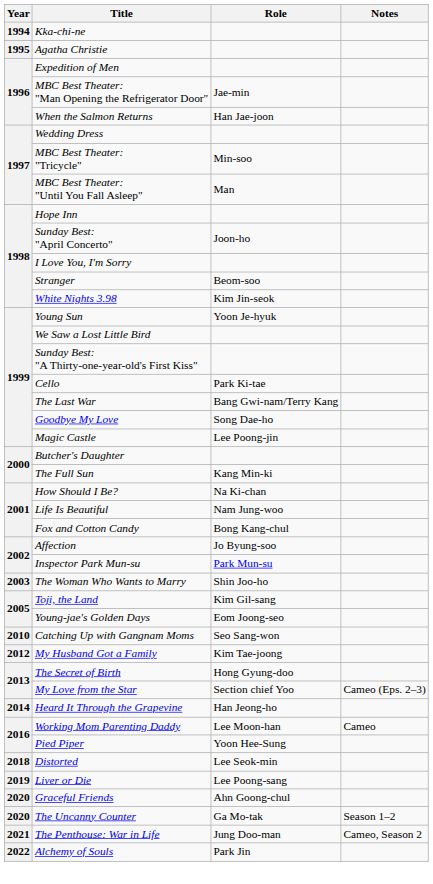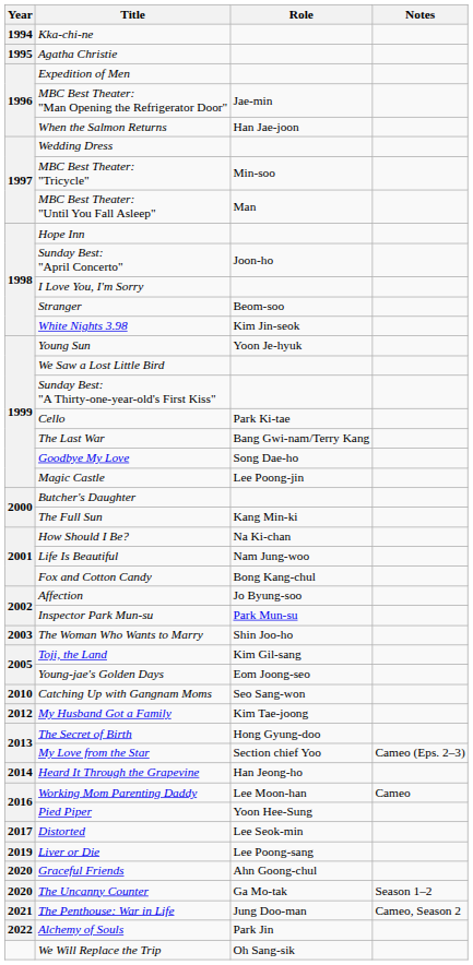 <table class="wikitable plainrowheaders">
 <tr>
 <th scope="col">Year</th>
 <th scope="col">Title</th>
 <th scope="col">Role</th>
 <th scope="col">Notes</th>
 </tr>
 <tr>
 <th scope="row">1994</th>
 <td><em>Kka-chi-ne</em></td>
 <td></td>
 <td></td>
 </tr>
 <tr>
 <th scope="row">1995</th>
 <td><em>Agatha Christie</em></td>
 <td></td>
 <td></td>
 </tr>
 <tr>
 <th scope="row" rowspan="3">1996</th>
 <td><em>Expedition of Men</em></td>
 <td></td>
 <td></td>
 </tr>
 <tr>
 <td><em>MBC Best Theater:</em> <br> "Man Opening the Refrigerator Door"</td>
 <td>Jae-min</td>
 <td></td>
 </tr>
 <tr>
 <td><em>When the Salmon Returns</em></td>
 <td>Han Jae-joon</td>
 <td></td>
 </tr>
 <tr>
 <th scope="row" rowspan="3">1997</th>
 <td><em>Wedding Dress</em></td>
 <td></td>
 <td></td>
 </tr>
 <tr>
 <td><em>MBC Best Theater:</em> <br> "Tricycle"</td>
 <td>Min-soo</td>
 <td></td>
 </tr>
 <tr>
 <td><em>MBC Best Theater:</em> <br> "Until You Fall Asleep"</td>
 <td>Man</td>
 <td></td>
 </tr>
 <tr>
 <th scope="row" rowspan="5">1998</th>
 <td><em>Hope Inn</em></td>
 <td></td>
 <td></td>
 </tr>
 <tr>
 <td><em>Sunday Best:</em> <br> "April Concerto"</td>
 <td>Joon-ho</td>
 <td></td>
 </tr>
 <tr>
 <td><em>I Love You, I'm Sorry</em></td>
 <td></td>
 <td></td>
 </tr>
 <tr>
 <td><em>Stranger</em></td>
 <td>Beom-soo</td>
 <td></td>
 </tr>
 <tr>
 <td><em><a href='#'>White Nights 3.98</a></em></td>
 <td>Kim Jin-seok</td>
 <td></td>
 </tr>
 <tr>
 <th scope="row" rowspan="7">1999</th>
 <td><em>Young Sun</em></td>
 <td>Yoon Je-hyuk</td>
 <td></td>
 </tr>
 <tr>
 <td><em>We Saw a Lost Little Bird</em> </td>
 <td></td>
 <td></td>
 </tr>
 <tr>
 <td><em>Sunday Best:</em> <br> "A Thirty-one-year-old's First Kiss"</td>
 <td></td>
 <td></td>
 </tr>
 <tr>
 <td><em>Cello</em></td>
 <td>Park Ki-tae</td>
 <td></td>
 </tr>
 <tr>
 <td><em>The Last War</em></td>
 <td>Bang Gwi-nam/Terry Kang</td>
 <td></td>
 </tr>
 <tr>
 <td><em><a href='#'>Goodbye My Love</a></em></td>
 <td>Song Dae-ho</td>
 <td></td>
 </tr>
 <tr>
 <td><em>Magic Castle</em></td>
 <td>Lee Poong-jin</td>
 <td></td>
 </tr>
 <tr>
 <th scope="row" rowspan="2">2000</th>
 <td><em>Butcher's Daughter</em></td>
 <td></td>
 <td></td>
 </tr>
 <tr>
 <td><em>The Full Sun</em></td>
 <td>Kang Min-ki</td>
 <td></td>
 </tr>
 <tr>
 <th scope="row" rowspan="3">2001</th>
 <td><em>How Should I Be?</em></td>
 <td>Na Ki-chan</td>
 <td></td>
 </tr>
 <tr>
 <td><em>Life Is Beautiful</em></td>
 <td>Nam Jung-woo</td>
 <td></td>
 </tr>
 <tr>
 <td><em>Fox and Cotton Candy</em></td>
 <td>Bong Kang-chul</td>
 <td></td>
 </tr>
 <tr>
 <th scope="row" rowspan="2">2002</th>
 <td><em>Affection</em></td>
 <td>Jo Byung-soo</td>
 <td></td>
 </tr>
 <tr>
 <td><em>Inspector Park Mun-su</em></td>
 <td><a href='#'>Park Mun-su</a></td>
 <td></td>
 </tr>
 <tr>
 <th scope="row">2003</th>
 <td><em>The Woman Who Wants to Marry</em></td>
 <td>Shin Joo-ho</td>
 <td></td>
 </tr>
 <tr>
 <th scope="row" rowspan="2">2005</th>
 <td><em><a href='#'>Toji, the Land</a></em></td>
 <td>Kim Gil-sang</td>
 <td></td>
 </tr>
 <tr>
 <td><em>Young-jae's Golden Days</em></td>
 <td>Eom Joong-seo</td>
 <td></td>
 </tr>
 <tr>
 <th scope="row">2010</th>
 <td><em>Catching Up with Gangnam Moms</em></td>
 <td>Seo Sang-won</td>
 <td></td>
 </tr>
 <tr>
 <th scope="row">2012</th>
 <td><em><a href='#'>My Husband Got a Family</a></em></td>
 <td>Kim Tae-joong</td>
 <td></td>
 </tr>
 <tr>
 <th scope="row" rowspan="2">2013</th>
 <td><em><a href='#'>The Secret of Birth</a></em></td>
 <td>Hong Gyung-doo</td>
 <td></td>
 </tr>
 <tr>
 <td><em><a href='#'>My Love from the Star</a></em></td>
 <td>Section chief Yoo</td>
 <td>Cameo (Eps. 2–3)</td>
 </tr>
 <tr>
 <th scope="row">2014</th>
 <td><em><a href='#'>Heard It Through the Grapevine</a></em></td>
 <td>Han Jeong-ho</td>
 <td></td>
 </tr>
 <tr>
 <th scope="row" rowspan="2">2016</th>
 <td><em><a href='#'>Working Mom Parenting Daddy</a></em></td>
 <td>Lee Moon-han</td>
 <td>Cameo</td>
 </tr>
 <tr>
 <td><em><a href='#'>Pied Piper</a></em></td>
 <td>Yoon Hee-Sung</td>
 <td></td>
 </tr>
 <tr>
-<th scope="row">2018</th>
+<th scope="row">2017</th>
 <td><em><a href='#'>Distorted</a></em></td>
 <td>Lee Seok-min</td>
 <td></td>
 </tr>
 <tr>
 <th scope="row">2019</th>
 <td><em><a href='#'>Liver or Die</a></em></td>
 <td>Lee Poong-sang</td>
 <td></td>
 </tr>
 <tr>
 <th scope="row">2020</th>
 <td><em><a href='#'>Graceful Friends</a></em></td>
 <td>Ahn Goong-chul</td>
 <td></td>
 </tr>
 <tr>
 <th scope="row">2020</th>
 <td><em><a href='#'>The Uncanny Counter</a></em></td>
 <td>Ga Mo-tak</td>
 <td>Season 1–2</td>
 </tr>
 <tr>
 <th scope="row">2021</th>
 <td><em><a href='#'>The Penthouse: War in Life</a></em></td>
 <td>Jung Doo-man</td>
 <td>Cameo, Season 2</td>
 </tr>
 <tr>
 <th scope="row">2022</th>
 <td><em><a href='#'>Alchemy of Souls</a></em></td>
 <td>Park Jin</td>
 <td></td>
 </tr>
+<tr>
+<td></td>
+<td><em>We Will Replace the Trip</em></td>
+<td>Oh Sang-sik</td>
+<td></td>
+</tr>
 </table>
